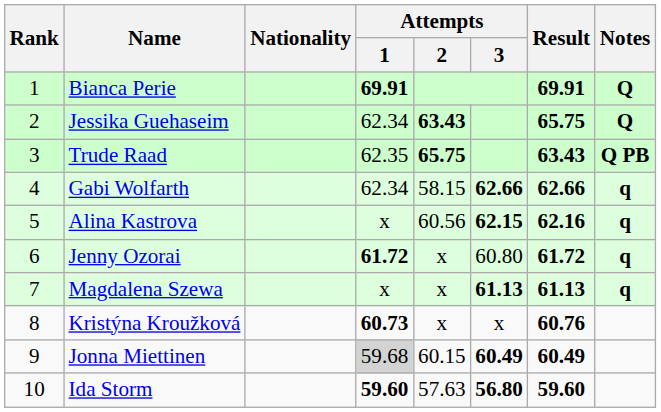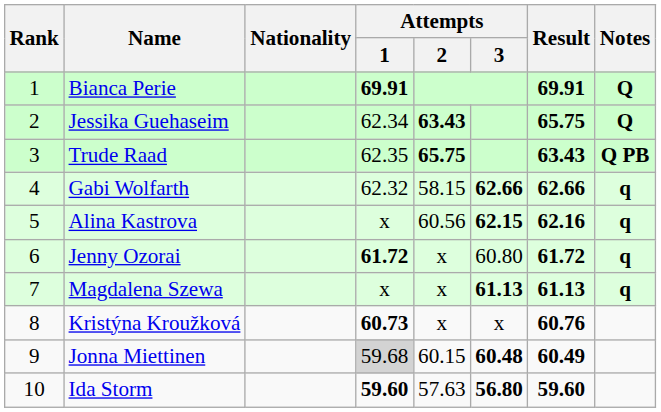 <table class="wikitable sortable" style="text-align:center">
 <tr>
 <th rowspan=2>Rank</th>
 <th rowspan=2>Name</th>
 <th rowspan=2>Nationality</th>
 <th colspan=3>Attempts</th>
 <th rowspan=2>Result</th>
 <th rowspan=2>Notes</th>
 </tr>
 <tr>
 <th>1</th>
 <th>2</th>
 <th>3</th>
 </tr>
 <tr bgcolor=ccffcc>
 <td>1</td>
 <td align=left><a href='#'>Bianca Perie</a></td>
 <td align=left></td>
 <td><strong>69.91</strong></td>
 <td colspan=2></td>
 <td><strong>69.91</strong></td>
 <td><strong>Q</strong></td>
 </tr>
 <tr bgcolor=ccffcc>
 <td>2</td>
 <td align=left><a href='#'>Jessika Guehaseim</a></td>
 <td align=left></td>
 <td>62.34</td>
 <td><strong>63.43</strong></td>
 <td></td>
 <td><strong>65.75</strong></td>
 <td><strong>Q</strong></td>
 </tr>
 <tr bgcolor=ccffcc>
 <td>3</td>
 <td align=left><a href='#'>Trude Raad</a></td>
 <td align=left></td>
 <td>62.35</td>
 <td><strong>65.75</strong></td>
 <td></td>
 <td><strong>63.43</strong></td>
 <td><strong>Q PB</strong></td>
 </tr>
 <tr bgcolor=ddffdd>
 <td>4</td>
 <td align=left><a href='#'>Gabi Wolfarth</a></td>
 <td align=left></td>
-<td>62.34</td>
+<td>62.32</td>
 <td>58.15</td>
 <td><strong>62.66</strong></td>
 <td><strong>62.66</strong></td>
 <td><strong>q</strong></td>
 </tr>
 <tr bgcolor=ddffdd>
 <td>5</td>
 <td align=left><a href='#'>Alina Kastrova</a></td>
 <td align=left></td>
 <td>x</td>
 <td>60.56</td>
 <td><strong>62.15</strong></td>
 <td><strong>62.16</strong></td>
 <td><strong>q</strong></td>
 </tr>
 <tr bgcolor=ddffdd>
 <td>6</td>
 <td align=left><a href='#'>Jenny Ozorai</a></td>
 <td align=left></td>
 <td><strong>61.72</strong></td>
 <td>x</td>
 <td>60.80</td>
 <td><strong>61.72</strong></td>
 <td><strong>q</strong></td>
 </tr>
 <tr bgcolor=ddffdd>
 <td>7</td>
 <td align=left><a href='#'>Magdalena Szewa</a></td>
 <td align=left></td>
 <td>x</td>
 <td>x</td>
 <td><strong>61.13</strong></td>
 <td><strong>61.13</strong></td>
 <td><strong>q</strong></td>
 </tr>
 <tr>
 <td>8</td>
 <td align=left><a href='#'>Kristýna Kroužková</a></td>
 <td align=left></td>
 <td><strong>60.73</strong></td>
 <td>x</td>
 <td>x</td>
 <td><strong>60.76</strong></td>
 <td></td>
 </tr>
 <tr>
 <td>9</td>
 <td align=left><a href='#'>Jonna Miettinen</a></td>
 <td align=left></td>
 <td style="background: lightgrey;">59.68</td>
 <td>60.15</td>
-<td><strong>60.49</strong></td>
+<td><strong>60.48</strong></td>
 <td><strong>60.49</strong></td>
 <td></td>
 </tr>
 <tr>
 <td>10</td>
 <td align=left><a href='#'>Ida Storm</a></td>
 <td align=left></td>
 <td><strong>59.60</strong></td>
 <td>57.63</td>
 <td><strong>56.80</strong></td>
 <td><strong>59.60</strong></td>
 <td></td>
 </tr>
 </table>
